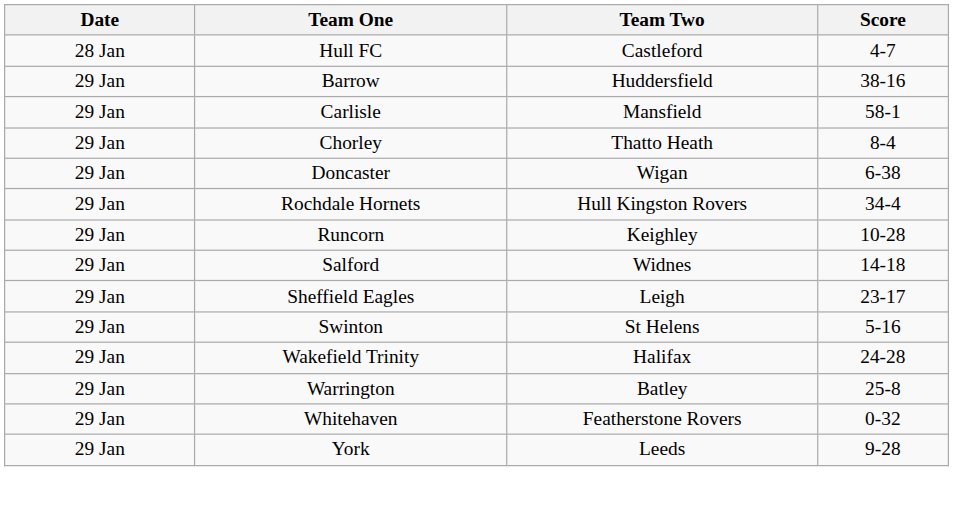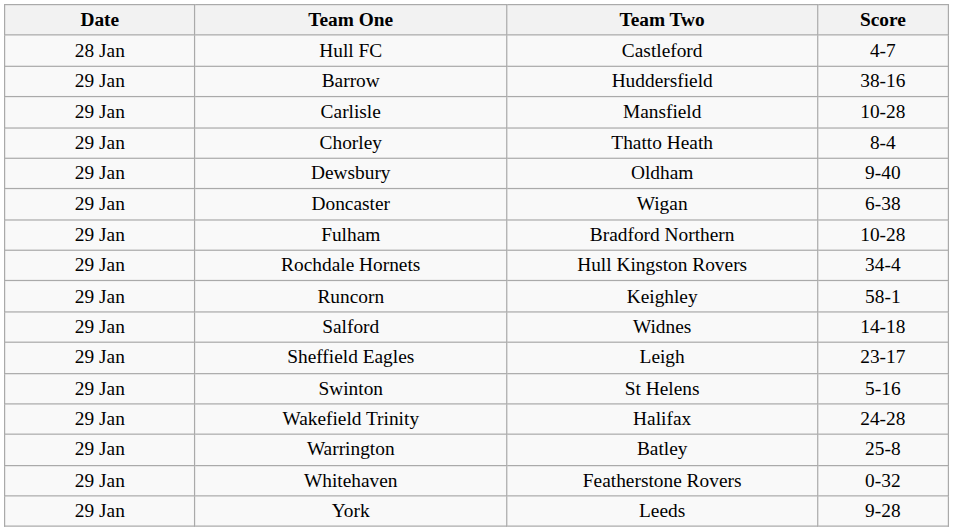 <table class="wikitable" style="text-align: center">
 <tr>
 <th width=150>Date</th>
 <th width=250>Team One</th>
 <th width=250>Team Two</th>
 <th width=100>Score</th>
 </tr>
 <tr>
 <td>28 Jan</td>
 <td>Hull FC</td>
 <td>Castleford</td>
 <td>4-7</td>
 </tr>
 <tr>
 <td>29 Jan</td>
 <td>Barrow</td>
 <td>Huddersfield</td>
 <td>38-16</td>
 </tr>
 <tr>
 <td>29 Jan</td>
 <td>Carlisle</td>
 <td>Mansfield</td>
-<td>58-1</td>
+<td>10-28</td>
 </tr>
 <tr>
 <td>29 Jan</td>
 <td>Chorley</td>
 <td>Thatto Heath</td>
 <td>8-4</td>
 </tr>
 <tr>
 <td>29 Jan</td>
+<td>Dewsbury</td>
+<td>Oldham</td>
+<td>9-40</td>
+</tr>
+<tr>
+<td>29 Jan</td>
 <td>Doncaster</td>
 <td>Wigan</td>
 <td>6-38</td>
+</tr>
+<tr>
+<td>29 Jan</td>
+<td>Fulham</td>
+<td>Bradford Northern</td>
+<td>10-28</td>
 </tr>
 <tr>
 <td>29 Jan</td>
 <td>Rochdale Hornets</td>
 <td>Hull Kingston Rovers</td>
 <td>34-4</td>
 </tr>
 <tr>
 <td>29 Jan</td>
 <td>Runcorn</td>
 <td>Keighley</td>
-<td>10-28</td>
+<td>58-1</td>
 </tr>
 <tr>
 <td>29 Jan</td>
 <td>Salford</td>
 <td>Widnes</td>
 <td>14-18</td>
 </tr>
 <tr>
 <td>29 Jan</td>
 <td>Sheffield Eagles</td>
 <td>Leigh</td>
 <td>23-17</td>
 </tr>
 <tr>
 <td>29 Jan</td>
 <td>Swinton</td>
 <td>St Helens</td>
 <td>5-16</td>
 </tr>
 <tr>
 <td>29 Jan</td>
 <td>Wakefield Trinity</td>
 <td>Halifax</td>
 <td>24-28</td>
 </tr>
 <tr>
 <td>29 Jan</td>
 <td>Warrington</td>
 <td>Batley</td>
 <td>25-8</td>
 </tr>
 <tr>
 <td>29 Jan</td>
 <td>Whitehaven</td>
 <td>Featherstone Rovers</td>
 <td>0-32</td>
 </tr>
 <tr>
 <td>29 Jan</td>
 <td>York</td>
 <td>Leeds</td>
 <td>9-28</td>
 </tr>
 </table>
